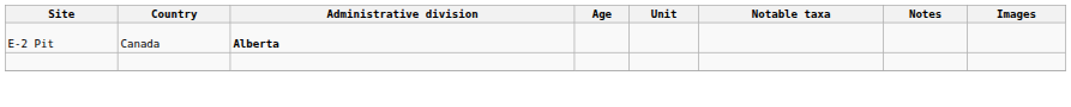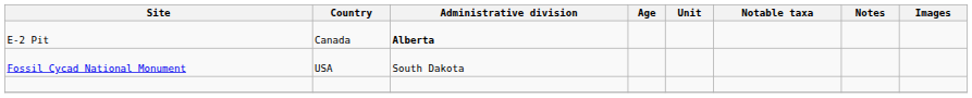 <table class="wikitable sortable" align="center" width="100%">
 <tr>
 <th>Site</th>
 <th>Country</th>
 <th>Administrative division</th>
 <th>Age</th>
 <th>Unit</th>
 <th>Notable taxa</th>
 <th>Notes</th>
 <th>Images</th>
 </tr>
 <tr>
 <td><br>E-2 Pit</td>
 <td><br>Canada</td>
 <td><strong><br>Alberta</strong></td>
 <td></td>
 <td></td>
 <td></td>
 <td></td>
 <td><br></td>
 </tr>
 <tr>
+<td><br><a href='#'>Fossil Cycad National Monument</a></td>
+<td><br>USA</td>
+<td><br>South Dakota</td>
+<td></td>
+<td></td>
+<td></td>
+<td></td>
+<td><br></td>
+</tr>
+<tr>
 <td></td>
 <td></td>
 <td></td>
 <td></td>
 <td></td>
 <td></td>
 <td></td>
 <td><br></td>
 </tr>
 <tr>
 </tr>
 </table>
